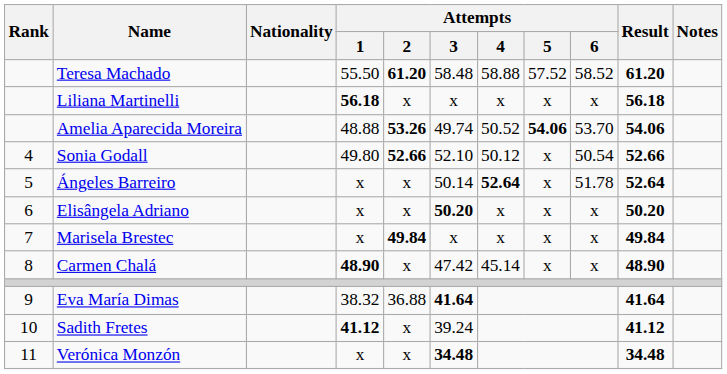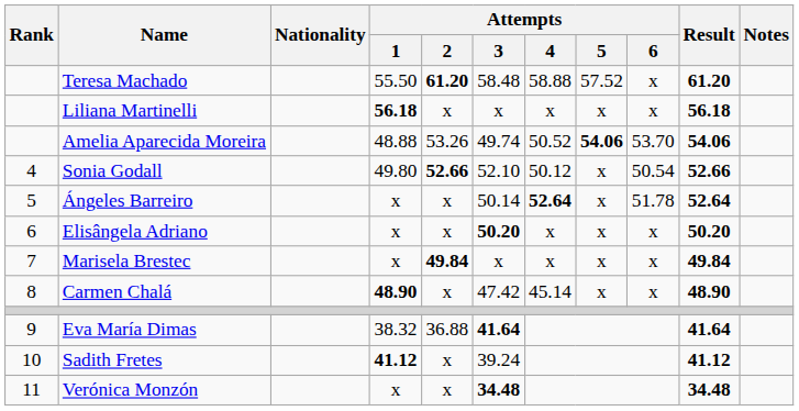 <table class="wikitable sortable" style="text-align:center">
 <tr>
 <th rowspan=2>Rank</th>
 <th rowspan=2>Name</th>
 <th rowspan=2>Nationality</th>
 <th colspan=6>Attempts</th>
 <th rowspan=2>Result</th>
 <th rowspan=2>Notes</th>
 </tr>
 <tr>
 <th>1</th>
 <th>2</th>
 <th>3</th>
 <th>4</th>
 <th>5</th>
 <th>6</th>
 </tr>
 <tr>
 <td align=center></td>
 <td align=left><a href='#'>Teresa Machado</a></td>
 <td align=left></td>
 <td>55.50</td>
 <td><strong>61.20</strong></td>
 <td>58.48</td>
 <td>58.88</td>
 <td>57.52</td>
-<td>58.52</td>
+<td>x</td>
 <td><strong>61.20</strong></td>
 <td></td>
 </tr>
 <tr>
 <td align=center></td>
 <td align=left><a href='#'>Liliana Martinelli</a></td>
 <td align=left></td>
 <td><strong>56.18</strong></td>
 <td>x</td>
 <td>x</td>
 <td>x</td>
 <td>x</td>
 <td>x</td>
 <td><strong>56.18</strong></td>
 <td></td>
 </tr>
 <tr>
 <td align=center></td>
 <td align=left><a href='#'>Amelia Aparecida Moreira</a></td>
 <td align=left></td>
 <td>48.88</td>
-<td><strong>53.26</strong></td>
+<td>53.26</td>
 <td>49.74</td>
 <td>50.52</td>
 <td><strong>54.06</strong></td>
 <td>53.70</td>
 <td><strong>54.06</strong></td>
 <td></td>
 </tr>
 <tr>
 <td align=center>4</td>
 <td align=left><a href='#'>Sonia Godall</a></td>
 <td align=left></td>
 <td>49.80</td>
 <td><strong>52.66</strong></td>
 <td>52.10</td>
 <td>50.12</td>
 <td>x</td>
 <td>50.54</td>
 <td><strong>52.66</strong></td>
 <td></td>
 </tr>
 <tr>
 <td align=center>5</td>
 <td align=left><a href='#'>Ángeles Barreiro</a></td>
 <td align=left></td>
 <td>x</td>
 <td>x</td>
 <td>50.14</td>
 <td><strong>52.64</strong></td>
 <td>x</td>
 <td>51.78</td>
 <td><strong>52.64</strong></td>
 <td></td>
 </tr>
 <tr>
 <td align=center>6</td>
 <td align=left><a href='#'>Elisângela Adriano</a></td>
 <td align=left></td>
 <td>x</td>
 <td>x</td>
 <td><strong>50.20</strong></td>
 <td>x</td>
 <td>x</td>
 <td>x</td>
 <td><strong>50.20</strong></td>
 <td></td>
 </tr>
 <tr>
 <td align=center>7</td>
 <td align=left><a href='#'>Marisela Brestec</a></td>
 <td align=left></td>
 <td>x</td>
 <td><strong>49.84</strong></td>
 <td>x</td>
 <td>x</td>
 <td>x</td>
 <td>x</td>
 <td><strong>49.84</strong></td>
 <td></td>
 </tr>
 <tr>
 <td align=center>8</td>
 <td align=left><a href='#'>Carmen Chalá</a></td>
 <td align=left></td>
 <td><strong>48.90</strong></td>
 <td>x</td>
 <td>47.42</td>
 <td>45.14</td>
 <td>x</td>
 <td>x</td>
 <td><strong>48.90</strong></td>
 <td></td>
 </tr>
 <tr>
 <td colspan=11 bgcolor=lightgray></td>
 </tr>
 <tr>
 <td align=center>9</td>
 <td align=left><a href='#'>Eva María Dimas</a></td>
 <td align=left></td>
 <td>38.32</td>
 <td>36.88</td>
 <td><strong>41.64</strong></td>
 <td colspan=3></td>
 <td><strong>41.64</strong></td>
 <td></td>
 </tr>
 <tr>
 <td align=center>10</td>
 <td align=left><a href='#'>Sadith Fretes</a></td>
 <td align=left></td>
 <td><strong>41.12</strong></td>
 <td>x</td>
 <td>39.24</td>
 <td colspan=3></td>
 <td><strong>41.12</strong></td>
 <td></td>
 </tr>
 <tr>
 <td align=center>11</td>
 <td align=left><a href='#'>Verónica Monzón</a></td>
 <td align=left></td>
 <td>x</td>
 <td>x</td>
 <td><strong>34.48</strong></td>
 <td colspan=3></td>
 <td><strong>34.48</strong></td>
 <td></td>
 </tr>
 </table>
